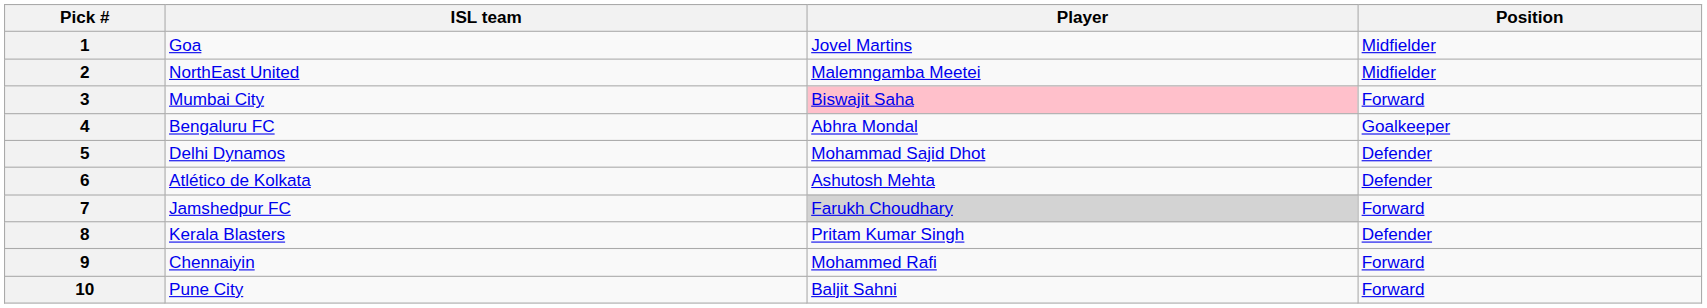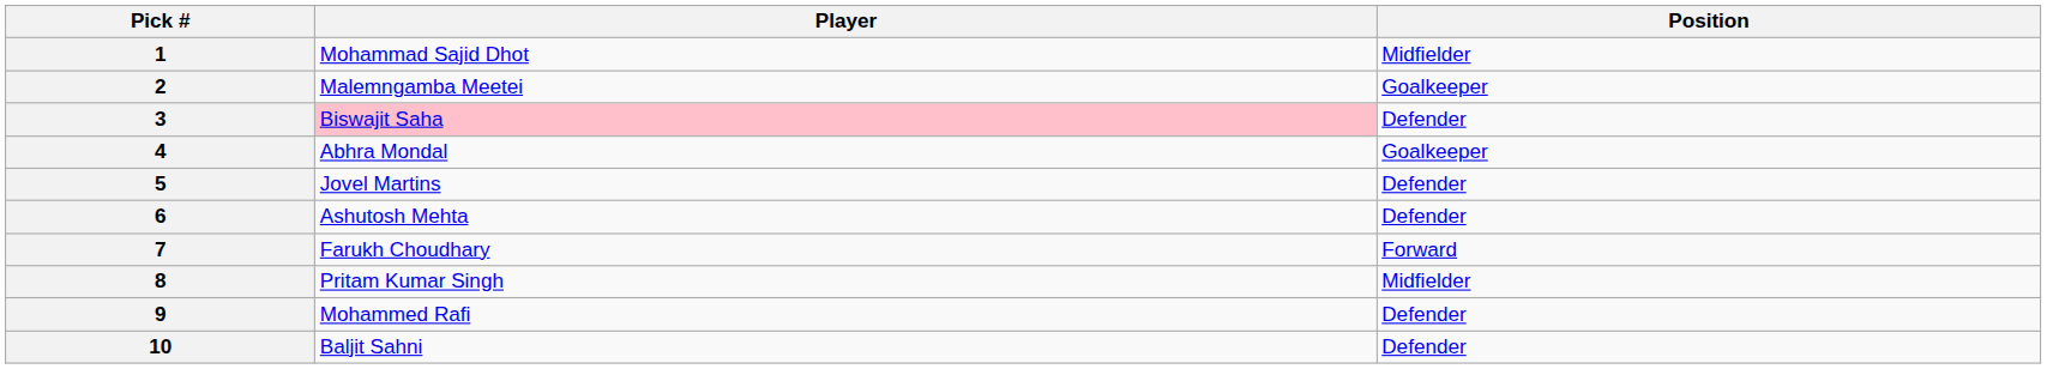 <table class="wikitable sortable" style="width:80%">
 <tr>
 <th width=7%>Pick #</th>
-<th width=28%>ISL team</th>
 <th width=24%>Player</th>
 <th width=15%>Position</th>
 </tr>
 <tr>
 <th>1</th>
-<td><a href='#'>Goa</a></td>
-<td><a href='#'>Jovel Martins</a></td>
+<td><a href='#'>Mohammad Sajid Dhot</a></td>
 <td><a href='#'>Midfielder</a></td>
 </tr>
 <tr>
 <th>2</th>
-<td><a href='#'>NorthEast United</a></td>
 <td><a href='#'>Malemngamba Meetei</a></td>
-<td><a href='#'>Midfielder</a></td>
+<td><a href='#'>Goalkeeper</a></td>
 </tr>
 <tr>
 <th>3</th>
-<td><a href='#'>Mumbai City</a></td>
 <td style="background: pink;"><a href='#'>Biswajit Saha</a></td>
-<td><a href='#'>Forward</a></td>
+<td><a href='#'>Defender</a></td>
 </tr>
 <tr>
 <th>4</th>
-<td><a href='#'>Bengaluru FC</a></td>
 <td><a href='#'>Abhra Mondal</a></td>
 <td><a href='#'>Goalkeeper</a></td>
 </tr>
 <tr>
 <th>5</th>
-<td><a href='#'>Delhi Dynamos</a></td>
-<td><a href='#'>Mohammad Sajid Dhot</a></td>
+<td><a href='#'>Jovel Martins</a></td>
 <td><a href='#'>Defender</a></td>
 </tr>
 <tr>
 <th>6</th>
-<td><a href='#'>Atlético de Kolkata</a></td>
 <td><a href='#'>Ashutosh Mehta</a></td>
 <td><a href='#'>Defender</a></td>
 </tr>
 <tr>
 <th>7</th>
-<td><a href='#'>Jamshedpur FC</a></td>
-<td style="background: lightgrey;"><a href='#'>Farukh Choudhary</a></td>
+<td><a href='#'>Farukh Choudhary</a></td>
 <td><a href='#'>Forward</a></td>
 </tr>
 <tr>
 <th>8</th>
-<td><a href='#'>Kerala Blasters</a></td>
 <td><a href='#'>Pritam Kumar Singh</a></td>
+<td><a href='#'>Midfielder</a></td>
+</tr>
+<tr>
+<th>9</th>
+<td><a href='#'>Mohammed Rafi</a></td>
 <td><a href='#'>Defender</a></td>
 </tr>
 <tr>
-<th>9</th>
-<td><a href='#'>Chennaiyin</a></td>
-<td><a href='#'>Mohammed Rafi</a></td>
-<td><a href='#'>Forward</a></td>
-</tr>
-<tr>
 <th>10</th>
-<td><a href='#'>Pune City</a></td>
 <td><a href='#'>Baljit Sahni</a></td>
-<td><a href='#'>Forward</a></td>
+<td><a href='#'>Defender</a></td>
 </tr>
 </table>
